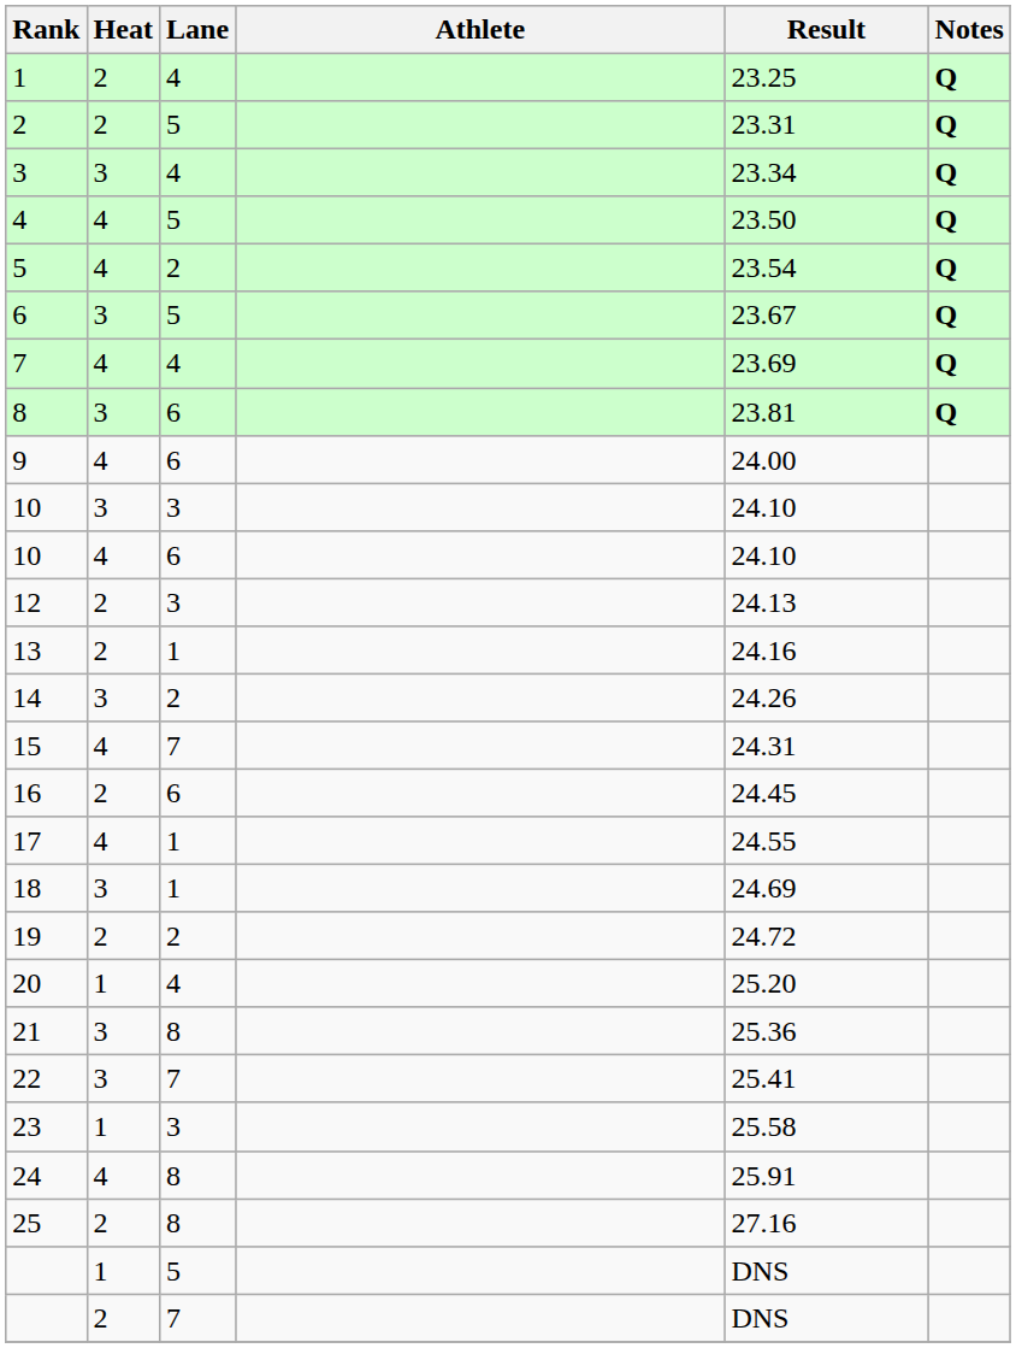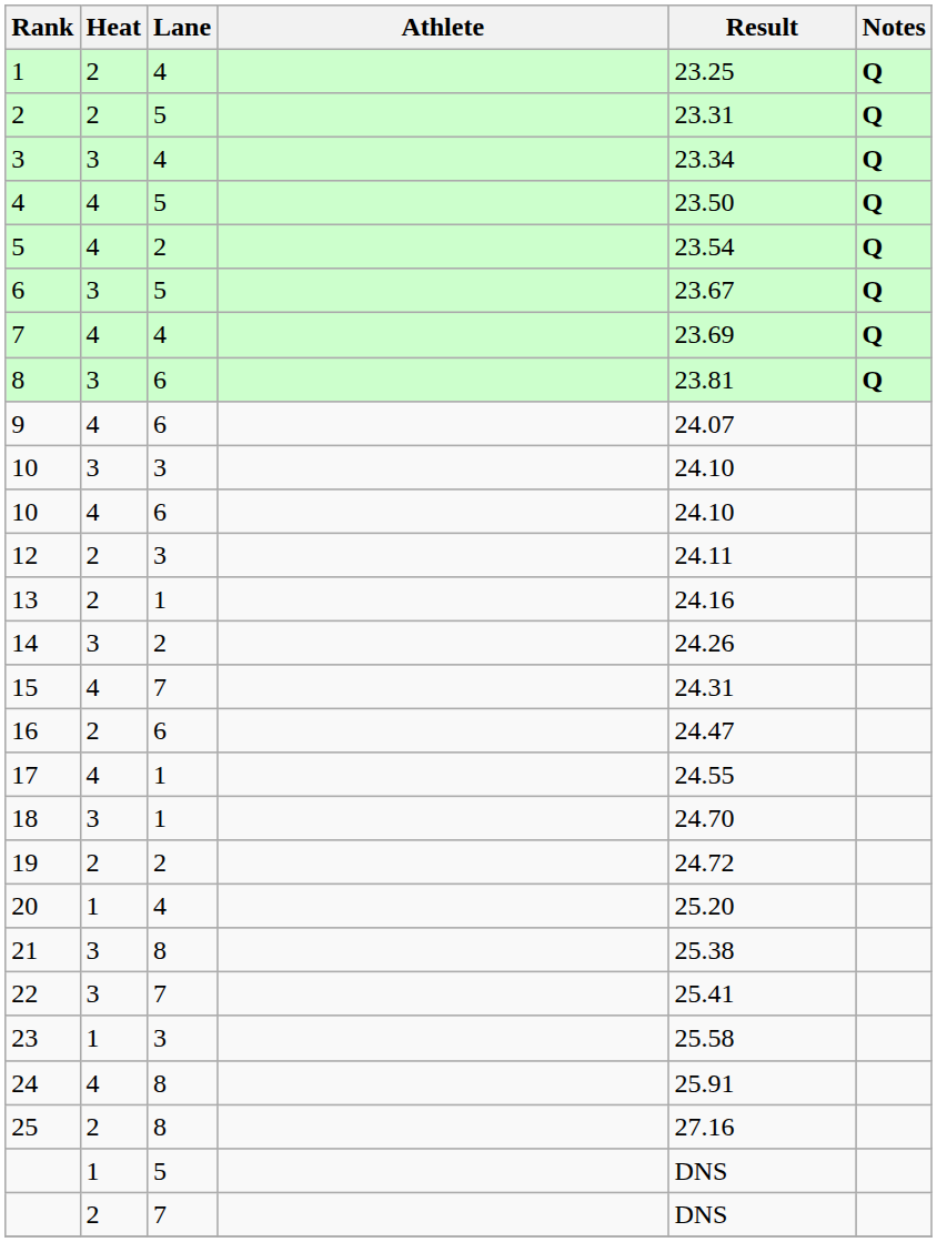 <table class="wikitable" style="font-size:95%" style="width:35em;" style="text-align:center">
 <tr>
 <th>Rank</th>
 <th>Heat</th>
 <th>Lane</th>
 <th width=250>Athlete</th>
 <th width=100>Result</th>
 <th>Notes</th>
 </tr>
 <tr bgcolor=ccffcc>
 <td>1</td>
 <td>2</td>
 <td>4</td>
 <td align=left></td>
 <td>23.25</td>
 <td><strong>Q</strong></td>
 </tr>
 <tr bgcolor=ccffcc>
 <td>2</td>
 <td>2</td>
 <td>5</td>
 <td align=left></td>
 <td>23.31</td>
 <td><strong>Q</strong></td>
 </tr>
 <tr bgcolor=ccffcc>
 <td>3</td>
 <td>3</td>
 <td>4</td>
 <td align=left></td>
 <td>23.34</td>
 <td><strong>Q</strong></td>
 </tr>
 <tr bgcolor=ccffcc>
 <td>4</td>
 <td>4</td>
 <td>5</td>
 <td align=left></td>
 <td>23.50</td>
 <td><strong>Q</strong></td>
 </tr>
 <tr bgcolor=ccffcc>
 <td>5</td>
 <td>4</td>
 <td>2</td>
 <td align=left></td>
 <td>23.54</td>
 <td><strong>Q</strong></td>
 </tr>
 <tr bgcolor=ccffcc>
 <td>6</td>
 <td>3</td>
 <td>5</td>
 <td align=left></td>
 <td>23.67</td>
 <td><strong>Q</strong></td>
 </tr>
 <tr bgcolor=ccffcc>
 <td>7</td>
 <td>4</td>
 <td>4</td>
 <td align=left></td>
 <td>23.69</td>
 <td><strong>Q</strong></td>
 </tr>
 <tr bgcolor=ccffcc>
 <td>8</td>
 <td>3</td>
 <td>6</td>
 <td align=left></td>
 <td>23.81</td>
 <td><strong>Q</strong></td>
 </tr>
 <tr>
 <td>9</td>
 <td>4</td>
 <td>6</td>
 <td align=left></td>
-<td>24.00</td>
+<td>24.07</td>
 <td></td>
 </tr>
 <tr>
 <td>10</td>
 <td>3</td>
 <td>3</td>
 <td align=left></td>
 <td>24.10</td>
 <td></td>
 </tr>
 <tr>
 <td>10</td>
 <td>4</td>
 <td>6</td>
 <td align=left></td>
 <td>24.10</td>
 <td></td>
 </tr>
 <tr>
 <td>12</td>
 <td>2</td>
 <td>3</td>
 <td align=left></td>
-<td>24.13</td>
+<td>24.11</td>
 <td></td>
 </tr>
 <tr>
 <td>13</td>
 <td>2</td>
 <td>1</td>
 <td align=left></td>
 <td>24.16</td>
 <td></td>
 </tr>
 <tr>
 <td>14</td>
 <td>3</td>
 <td>2</td>
 <td align=left></td>
 <td>24.26</td>
 <td></td>
 </tr>
 <tr>
 <td>15</td>
 <td>4</td>
 <td>7</td>
 <td align=left></td>
 <td>24.31</td>
 <td></td>
 </tr>
 <tr>
 <td>16</td>
 <td>2</td>
 <td>6</td>
 <td align=left></td>
-<td>24.45</td>
+<td>24.47</td>
 <td></td>
 </tr>
 <tr>
 <td>17</td>
 <td>4</td>
 <td>1</td>
 <td align=left></td>
 <td>24.55</td>
 <td></td>
 </tr>
 <tr>
 <td>18</td>
 <td>3</td>
 <td>1</td>
 <td align=left></td>
-<td>24.69</td>
+<td>24.70</td>
 <td></td>
 </tr>
 <tr>
 <td>19</td>
 <td>2</td>
 <td>2</td>
 <td align=left></td>
 <td>24.72</td>
 <td></td>
 </tr>
 <tr>
 <td>20</td>
 <td>1</td>
 <td>4</td>
 <td align=left></td>
 <td>25.20</td>
 <td></td>
 </tr>
 <tr>
 <td>21</td>
 <td>3</td>
 <td>8</td>
 <td align=left></td>
-<td>25.36</td>
+<td>25.38</td>
 <td></td>
 </tr>
 <tr>
 <td>22</td>
 <td>3</td>
 <td>7</td>
 <td align=left></td>
 <td>25.41</td>
 <td></td>
 </tr>
 <tr>
 <td>23</td>
 <td>1</td>
 <td>3</td>
 <td align=left></td>
 <td>25.58</td>
 <td></td>
 </tr>
 <tr>
 <td>24</td>
 <td>4</td>
 <td>8</td>
 <td align=left></td>
 <td>25.91</td>
 <td></td>
 </tr>
 <tr>
 <td>25</td>
 <td>2</td>
 <td>8</td>
 <td align=left></td>
 <td>27.16</td>
 <td></td>
 </tr>
 <tr>
 <td></td>
 <td>1</td>
 <td>5</td>
 <td align=left></td>
 <td>DNS</td>
 <td></td>
 </tr>
 <tr>
 <td></td>
 <td>2</td>
 <td>7</td>
 <td align=left></td>
 <td>DNS</td>
 <td></td>
 </tr>
 <tr>
 </tr>
 </table>
